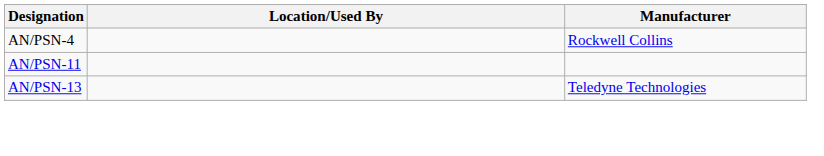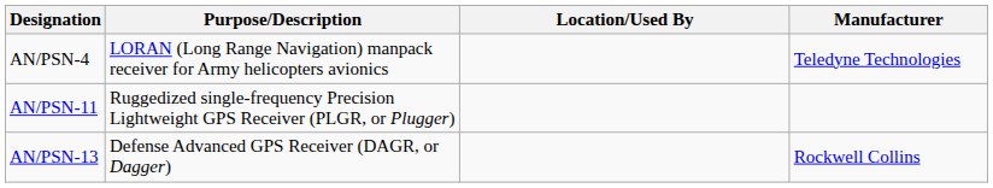 <table class="wikitable sortable">
 <tr>
 <th scope="col">Designation</th>
+<th scope="col" style="width: 500px;">Purpose/Description</th>
 <th scope="col" style="width: 500px;">Location/Used By</th>
 <th scope="col" style="width: 250px;">Manufacturer</th>
 </tr>
 <tr>
 <td>AN/PSN-4</td>
+<td><a href='#'>LORAN</a> (Long Range Navigation) manpack receiver for Army helicopters avionics</td>
 <td></td>
-<td><a href='#'>Rockwell Collins</a></td>
+<td><a href='#'>Teledyne Technologies</a></td>
 </tr>
 <tr>
 <td><a href='#'>AN/PSN-11</a></td>
+<td>Ruggedized single-frequency Precision Lightweight GPS Receiver (PLGR, or <em>Plugger</em>)</td>
 <td></td>
 <td></td>
 </tr>
 <tr>
 <td><a href='#'>AN/PSN-13</a></td>
+<td>Defense Advanced GPS Receiver (DAGR, or <em>Dagger</em>)</td>
 <td></td>
-<td><a href='#'>Teledyne Technologies</a></td>
+<td><a href='#'>Rockwell Collins</a></td>
 </tr>
 </table>
